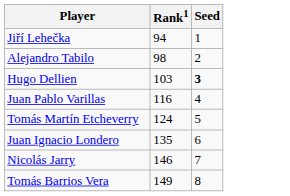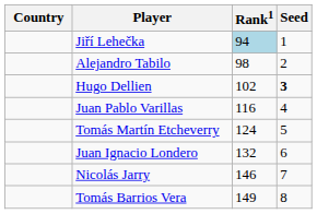 <table class="sortable wikitable">
 <tr>
+<th width="70">Country</th>
 <th width="175">Player</th>
 <th>Rank<sup>1</sup></th>
 <th>Seed</th>
 </tr>
 <tr>
+<td></td>
 <td><a href='#'>Jiří Lehečka</a></td>
-<td>94</td>
+<td style="background: lightblue;">94</td>
 <td>1</td>
 </tr>
 <tr>
+<td></td>
 <td><a href='#'>Alejandro Tabilo</a></td>
 <td>98</td>
 <td>2</td>
 </tr>
 <tr>
+<td></td>
 <td><a href='#'>Hugo Dellien</a></td>
-<td>103</td>
+<td>102</td>
 <td><strong>3</strong></td>
 </tr>
 <tr>
+<td></td>
 <td><a href='#'>Juan Pablo Varillas</a></td>
 <td>116</td>
 <td>4</td>
 </tr>
 <tr>
+<td></td>
 <td><a href='#'>Tomás Martín Etcheverry</a></td>
 <td>124</td>
 <td>5</td>
 </tr>
 <tr>
+<td></td>
 <td><a href='#'>Juan Ignacio Londero</a></td>
-<td>135</td>
+<td>132</td>
 <td>6</td>
 </tr>
 <tr>
+<td></td>
 <td><a href='#'>Nicolás Jarry</a></td>
 <td>146</td>
 <td>7</td>
 </tr>
 <tr>
+<td></td>
 <td><a href='#'>Tomás Barrios Vera</a></td>
 <td>149</td>
 <td>8</td>
 </tr>
 </table>
